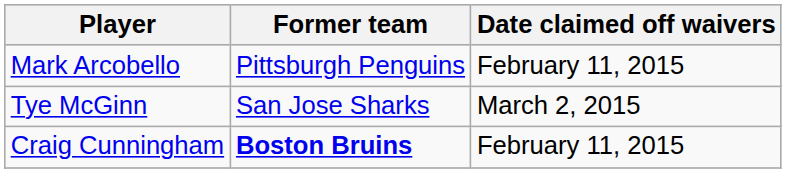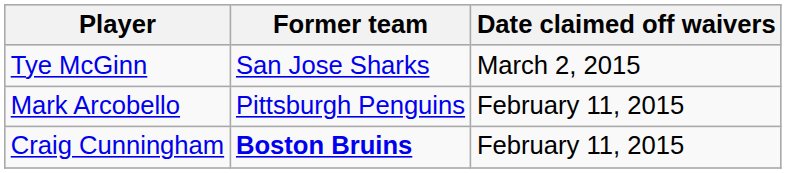 <table class="wikitable">
 <tr>
 <th>Player</th>
 <th>Former team</th>
 <th>Date claimed off waivers</th>
 </tr>
 <tr>
+<td><a href='#'>Tye McGinn</a></td>
+<td><a href='#'>San Jose Sharks</a></td>
+<td>March 2, 2015</td>
+</tr>
+<tr>
 <td><a href='#'>Mark Arcobello</a></td>
 <td><a href='#'>Pittsburgh Penguins</a></td>
 <td>February 11, 2015</td>
-</tr>
-<tr>
-<td><a href='#'>Tye McGinn</a></td>
-<td><a href='#'>San Jose Sharks</a></td>
-<td>March 2, 2015</td>
 </tr>
 <tr>
 <td><a href='#'>Craig Cunningham</a></td>
 <td><strong><a href='#'>Boston Bruins</a></strong></td>
 <td>February 11, 2015</td>
 </tr>
 </table>
